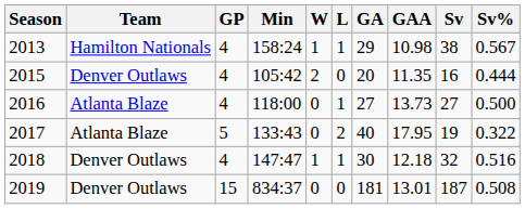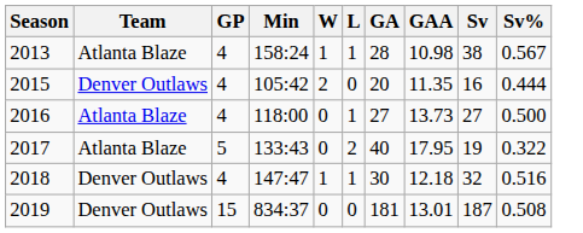 <table class="wikitable">
 <tr>
 <th>Season</th>
 <th>Team</th>
 <th>GP</th>
 <th>Min</th>
 <th>W</th>
 <th>L</th>
 <th>GA</th>
 <th>GAA</th>
 <th>Sv</th>
 <th>Sv%</th>
 </tr>
 <tr>
 <td>2013</td>
-<td><a href='#'>Hamilton Nationals</a></td>
+<td>Atlanta Blaze</td>
 <td>4</td>
 <td>158:24</td>
 <td>1</td>
 <td>1</td>
-<td>29</td>
+<td>28</td>
 <td>10.98</td>
 <td>38</td>
 <td>0.567</td>
 </tr>
 <tr>
 <td>2015</td>
 <td><a href='#'>Denver Outlaws</a></td>
 <td>4</td>
 <td>105:42</td>
 <td>2</td>
 <td>0</td>
 <td>20</td>
 <td>11.35</td>
 <td>16</td>
 <td>0.444</td>
 </tr>
 <tr>
 <td>2016</td>
 <td><a href='#'>Atlanta Blaze</a></td>
 <td>4</td>
 <td>118:00</td>
 <td>0</td>
 <td>1</td>
 <td>27</td>
 <td>13.73</td>
 <td>27</td>
 <td>0.500</td>
 </tr>
 <tr>
 <td>2017</td>
 <td>Atlanta Blaze</td>
 <td>5</td>
 <td>133:43</td>
 <td>0</td>
 <td>2</td>
 <td>40</td>
 <td>17.95</td>
 <td>19</td>
 <td>0.322</td>
 </tr>
 <tr>
 <td>2018</td>
 <td>Denver Outlaws</td>
 <td>4</td>
 <td>147:47</td>
 <td>1</td>
 <td>1</td>
 <td>30</td>
 <td>12.18</td>
 <td>32</td>
 <td>0.516</td>
 </tr>
 <tr>
 <td>2019</td>
 <td>Denver Outlaws</td>
 <td>15</td>
 <td>834:37</td>
 <td>0</td>
 <td>0</td>
 <td>181</td>
 <td>13.01</td>
 <td>187</td>
 <td>0.508</td>
 </tr>
 </table>
